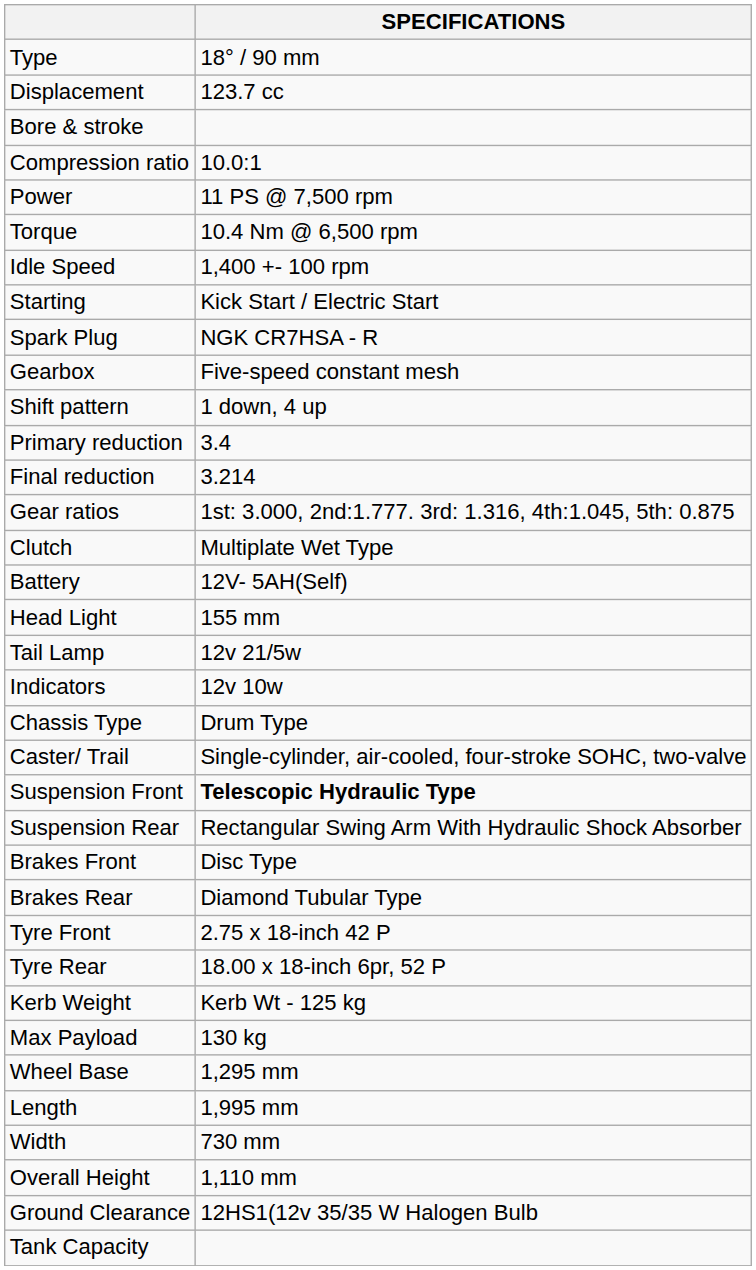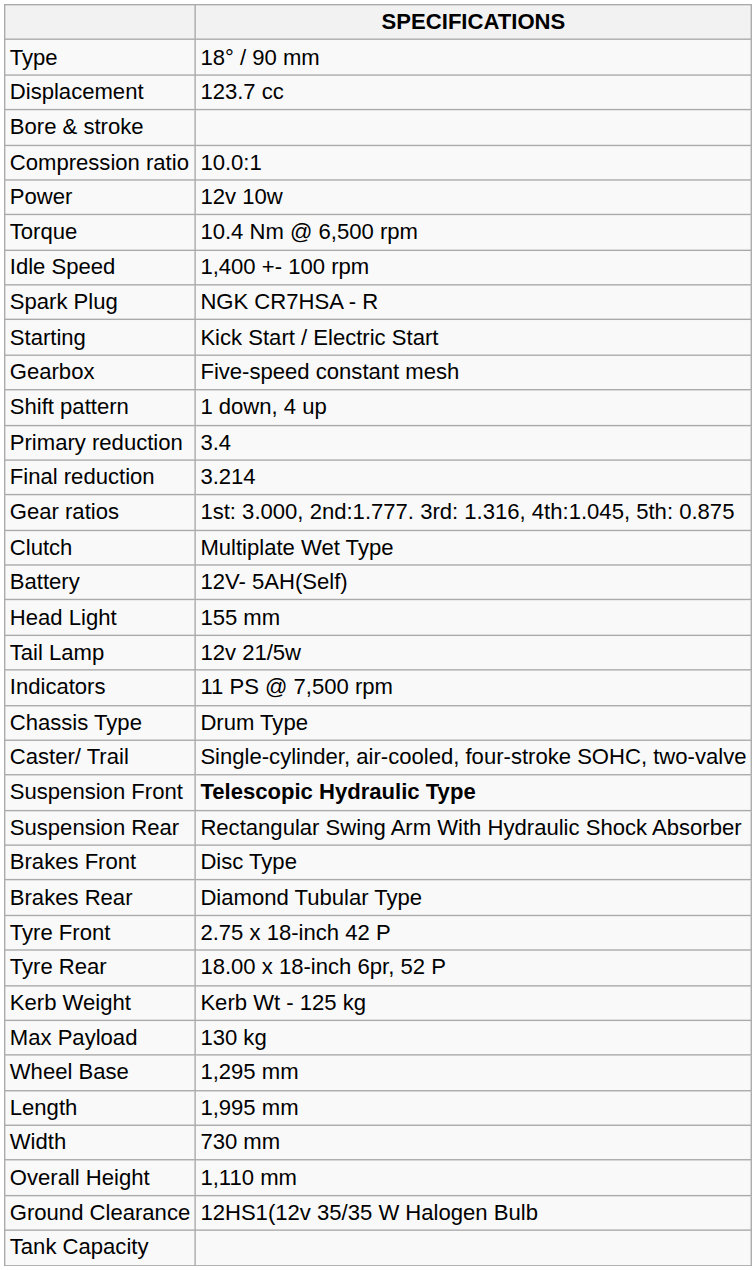 <table class="wikitable">
 <tr>
 <th></th>
 <th>SPECIFICATIONS</th>
 </tr>
 <tr>
 <td>Type</td>
 <td>18° / 90 mm</td>
 </tr>
 <tr>
 <td>Displacement</td>
 <td>123.7 cc</td>
 </tr>
 <tr>
 <td>Bore & stroke</td>
 <td></td>
 </tr>
 <tr>
 <td>Compression ratio</td>
 <td>10.0:1</td>
 </tr>
 <tr>
 <td>Power</td>
-<td>11 PS @ 7,500 rpm</td>
+<td>12v 10w</td>
 </tr>
 <tr>
 <td>Torque</td>
 <td>10.4 Nm @ 6,500 rpm</td>
 </tr>
 <tr>
 <td>Idle Speed</td>
 <td>1,400 +- 100 rpm</td>
 </tr>
 <tr>
+<td>Spark Plug</td>
+<td>NGK CR7HSA - R</td>
+</tr>
+<tr>
 <td>Starting</td>
 <td>Kick Start / Electric Start</td>
-</tr>
-<tr>
-<td>Spark Plug</td>
-<td>NGK CR7HSA - R</td>
 </tr>
 <tr>
 <td>Gearbox</td>
 <td>Five-speed constant mesh</td>
 </tr>
 <tr>
 <td>Shift pattern</td>
 <td>1 down, 4 up</td>
 </tr>
 <tr>
 <td>Primary reduction</td>
 <td>3.4</td>
 </tr>
 <tr>
 <td>Final reduction</td>
 <td>3.214</td>
 </tr>
 <tr>
 <td>Gear ratios</td>
 <td>1st: 3.000, 2nd:1.777. 3rd: 1.316, 4th:1.045, 5th: 0.875</td>
 </tr>
 <tr>
 <td>Clutch</td>
 <td>Multiplate Wet Type</td>
 </tr>
 <tr>
 <td>Battery</td>
 <td>12V- 5AH(Self)</td>
 </tr>
 <tr>
 <td>Head Light</td>
 <td>155 mm</td>
 </tr>
 <tr>
 <td>Tail Lamp</td>
 <td>12v 21/5w</td>
 </tr>
 <tr>
 <td>Indicators</td>
-<td>12v 10w</td>
+<td>11 PS @ 7,500 rpm</td>
 </tr>
 <tr>
 <td>Chassis Type</td>
 <td>Drum Type</td>
 </tr>
 <tr>
 <td>Caster/ Trail</td>
 <td>Single-cylinder, air-cooled, four-stroke SOHC, two-valve</td>
 </tr>
 <tr>
 <td>Suspension Front</td>
 <td><strong>Telescopic Hydraulic Type</strong></td>
 </tr>
 <tr>
 <td>Suspension Rear</td>
 <td>Rectangular Swing Arm With Hydraulic Shock Absorber</td>
 </tr>
 <tr>
 <td>Brakes Front</td>
 <td>Disc Type</td>
 </tr>
 <tr>
 <td>Brakes Rear</td>
 <td>Diamond Tubular Type</td>
 </tr>
 <tr>
 <td>Tyre Front</td>
 <td>2.75 x 18-inch 42 P</td>
 </tr>
 <tr>
 <td>Tyre Rear</td>
 <td>18.00 x 18-inch 6pr, 52 P</td>
 </tr>
 <tr>
 <td>Kerb Weight</td>
 <td>Kerb Wt - 125 kg</td>
 </tr>
 <tr>
 <td>Max Payload</td>
 <td>130 kg</td>
 </tr>
 <tr>
 <td>Wheel Base</td>
 <td>1,295 mm</td>
 </tr>
 <tr>
 <td>Length</td>
 <td>1,995 mm</td>
 </tr>
 <tr>
 <td>Width</td>
 <td>730 mm</td>
 </tr>
 <tr>
 <td>Overall Height</td>
 <td>1,110 mm</td>
 </tr>
 <tr>
 <td>Ground Clearance</td>
 <td>12HS1(12v 35/35 W Halogen Bulb</td>
 </tr>
 <tr>
 <td>Tank Capacity</td>
 <td></td>
 </tr>
 <tr>
 </tr>
 </table>
